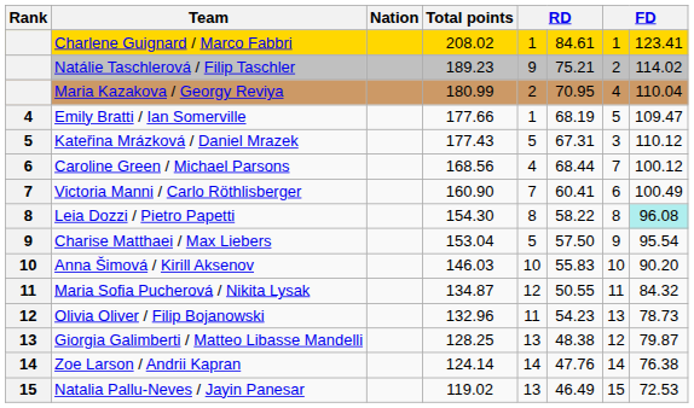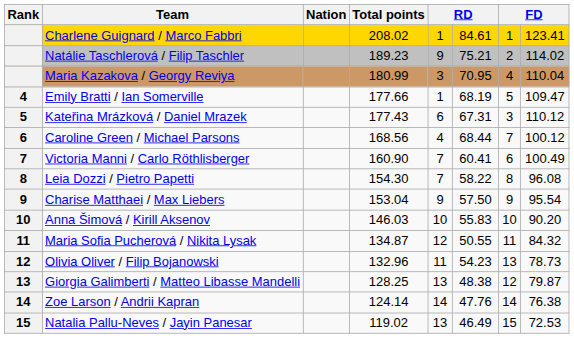 <table class="wikitable sortable" style="text-align:left">
 <tr>
 <th scope="col">Rank</th>
 <th scope="col">Team</th>
 <th scope="col">Nation</th>
 <th scope="col">Total points</th>
 <th scope="col" colspan="2" width="80px"><a href='#'>RD</a></th>
 <th scope="col" colspan="2" width="80px"><a href='#'>FD</a></th>
 </tr>
 <tr bgcolor="gold">
 <th scope="row"></th>
 <td><a href='#'>Charlene Guignard</a> / <a href='#'>Marco Fabbri</a></td>
 <td></td>
 <td align="center">208.02</td>
 <td align="center">1</td>
 <td align="center">84.61</td>
 <td align="center">1</td>
 <td align="center">123.41</td>
 </tr>
 <tr bgcolor="silver">
 <th scope="row"></th>
 <td><a href='#'>Natálie Taschlerová</a> / <a href='#'>Filip Taschler</a></td>
 <td></td>
 <td align="center">189.23</td>
 <td align="center">9</td>
 <td align="center">75.21</td>
 <td align="center">2</td>
 <td align="center">114.02</td>
 </tr>
 <tr bgcolor="cc9966">
 <th scope="row"></th>
 <td><a href='#'>Maria Kazakova</a> / <a href='#'>Georgy Reviya</a></td>
 <td></td>
 <td align="center">180.99</td>
-<td align="center">2</td>
+<td align="center">3</td>
 <td align="center">70.95</td>
 <td align="center">4</td>
 <td align="center">110.04</td>
 </tr>
 <tr>
 <th scope="row">4</th>
 <td><a href='#'>Emily Bratti</a> / <a href='#'>Ian Somerville</a></td>
 <td></td>
 <td align="center">177.66</td>
 <td align="center">1</td>
 <td align="center">68.19</td>
 <td align="center">5</td>
 <td align="center">109.47</td>
 </tr>
 <tr>
 <th scope="row">5</th>
 <td><a href='#'>Kateřina Mrázková</a> / <a href='#'>Daniel Mrazek</a></td>
 <td></td>
 <td align="center">177.43</td>
-<td align="center">5</td>
+<td align="center">6</td>
 <td align="center">67.31</td>
 <td align="center">3</td>
 <td align="center">110.12</td>
 </tr>
 <tr>
 <th scope="row">6</th>
 <td><a href='#'>Caroline Green</a> / <a href='#'>Michael Parsons</a></td>
 <td></td>
 <td align="center">168.56</td>
 <td align="center">4</td>
 <td align="center">68.44</td>
 <td align="center">7</td>
 <td align="center">100.12</td>
 </tr>
 <tr>
 <th scope="row">7</th>
 <td><a href='#'>Victoria Manni</a> / <a href='#'>Carlo Röthlisberger</a></td>
 <td></td>
 <td align="center">160.90</td>
 <td align="center">7</td>
 <td align="center">60.41</td>
 <td align="center">6</td>
 <td align="center">100.49</td>
 </tr>
 <tr>
 <th scope="row">8</th>
 <td><a href='#'>Leia Dozzi</a> / <a href='#'>Pietro Papetti</a></td>
 <td></td>
 <td align="center">154.30</td>
-<td align="center">8</td>
+<td align="center">7</td>
 <td align="center">58.22</td>
 <td align="center">8</td>
-<td align="center" style="background: paleturquoise;">96.08</td>
+<td align="center">96.08</td>
 </tr>
 <tr>
 <th scope="row">9</th>
 <td><a href='#'>Charise Matthaei</a> / <a href='#'>Max Liebers</a></td>
 <td></td>
 <td align="center">153.04</td>
-<td align="center">5</td>
+<td align="center">9</td>
 <td align="center">57.50</td>
 <td align="center">9</td>
 <td align="center">95.54</td>
 </tr>
 <tr>
 <th scope="row">10</th>
 <td><a href='#'>Anna Šimová</a> / <a href='#'>Kirill Aksenov</a></td>
 <td></td>
 <td align="center">146.03</td>
 <td align="center">10</td>
 <td align="center">55.83</td>
 <td align="center">10</td>
 <td align="center">90.20</td>
 </tr>
 <tr>
 <th scope="row">11</th>
 <td><a href='#'>Maria Sofia Pucherová</a> / <a href='#'>Nikita Lysak</a></td>
 <td></td>
 <td align="center">134.87</td>
 <td align="center">12</td>
 <td align="center">50.55</td>
 <td align="center">11</td>
 <td align="center">84.32</td>
 </tr>
 <tr>
 <th scope="row">12</th>
 <td><a href='#'>Olivia Oliver</a> / <a href='#'>Filip Bojanowski</a></td>
 <td></td>
 <td align="center">132.96</td>
 <td align="center">11</td>
 <td align="center">54.23</td>
 <td align="center">13</td>
 <td align="center">78.73</td>
 </tr>
 <tr>
 <th scope="row">13</th>
 <td><a href='#'>Giorgia Galimberti</a> / <a href='#'>Matteo Libasse Mandelli</a></td>
 <td></td>
 <td align="center">128.25</td>
 <td align="center">13</td>
 <td align="center">48.38</td>
 <td align="center">12</td>
 <td align="center">79.87</td>
 </tr>
 <tr>
 <th scope="row">14</th>
 <td><a href='#'>Zoe Larson</a> / <a href='#'>Andrii Kapran</a></td>
 <td></td>
 <td align="center">124.14</td>
 <td align="center">14</td>
 <td align="center">47.76</td>
 <td align="center">14</td>
 <td align="center">76.38</td>
 </tr>
 <tr>
 <th scope="row">15</th>
 <td><a href='#'>Natalia Pallu-Neves</a> / <a href='#'>Jayin Panesar</a></td>
 <td></td>
 <td align="center">119.02</td>
 <td align="center">13</td>
 <td align="center">46.49</td>
 <td align="center">15</td>
 <td align="center">72.53</td>
 </tr>
 </table>
